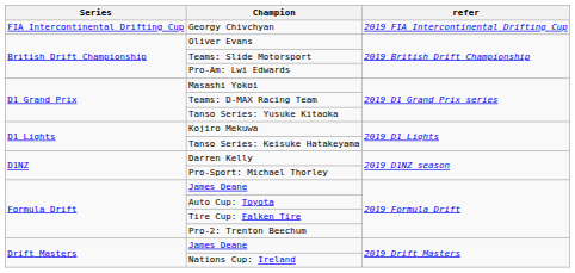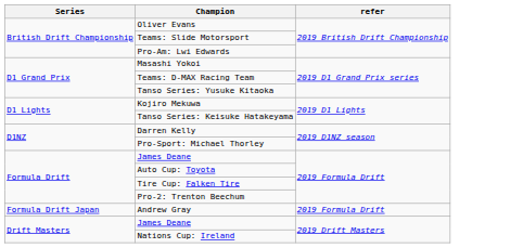 <table class="wikitable" style="font-size:87%">
 <tr>
 <th>Series</th>
 <th>Champion</th>
 <th>refer</th>
-</tr>
-<tr>
-<td><a href='#'>FIA Intercontinental Drifting Cup</a></td>
-<td> Georgy Chivchyan</td>
-<td><em><a href='#'>2019 FIA Intercontinental Drifting Cup</a></em></td>
 </tr>
 <tr>
 <td rowspan="3"><a href='#'>British Drift Championship</a></td>
 <td> Oliver Evans</td>
 <td rowspan="3"><em><a href='#'>2019 British Drift Championship</a></em></td>
 </tr>
 <tr>
 <td>Teams:  Slide Motorsport</td>
 </tr>
 <tr>
 <td>Pro-Am:  Lwi Edwards</td>
 </tr>
 <tr>
 <td rowspan="3"><a href='#'>D1 Grand Prix</a></td>
 <td> Masashi Yokoi</td>
 <td rowspan="3"><em><a href='#'>2019 D1 Grand Prix series</a></em></td>
 </tr>
 <tr>
 <td>Teams:  D-MAX Racing Team</td>
 </tr>
 <tr>
 <td>Tanso Series:  Yusuke Kitaoka</td>
 </tr>
 <tr>
 <td rowspan="2"><a href='#'>D1 Lights</a></td>
 <td> Kojiro Mekuwa</td>
 <td rowspan="2"><em><a href='#'>2019 D1 Lights</a></em></td>
 </tr>
 <tr>
 <td>Tanso Series:  Keisuke Hatakeyama</td>
 </tr>
 <tr>
 <td rowspan="2"><a href='#'>D1NZ</a></td>
 <td> Darren Kelly</td>
 <td rowspan="2"><em><a href='#'>2019 D1NZ season</a></em></td>
 </tr>
 <tr>
 <td>Pro-Sport:  Michael Thorley</td>
 </tr>
 <tr>
 <td rowspan="4"><a href='#'>Formula Drift</a></td>
 <td> <a href='#'>James Deane</a></td>
 <td rowspan="4"><em><a href='#'>2019 Formula Drift</a></em></td>
 </tr>
 <tr>
 <td>Auto Cup:  <a href='#'>Toyota</a></td>
 </tr>
 <tr>
 <td>Tire Cup:  <a href='#'>Falken Tire</a></td>
 </tr>
 <tr>
 <td>Pro-2:  Trenton Beechum</td>
 </tr>
 <tr>
+<td><a href='#'>Formula Drift Japan</a></td>
+<td> Andrew Gray</td>
+<td><em><a href='#'>2019 Formula Drift</a></em></td>
+</tr>
+<tr>
 <td rowspan=2><a href='#'>Drift Masters</a></td>
 <td> <a href='#'>James Deane</a></td>
 <td rowspan=2><em><a href='#'>2019 Drift Masters</a></em></td>
 </tr>
 <tr>
 <td>Nations Cup:  <a href='#'>Ireland</a></td>
 </tr>
 </table>
